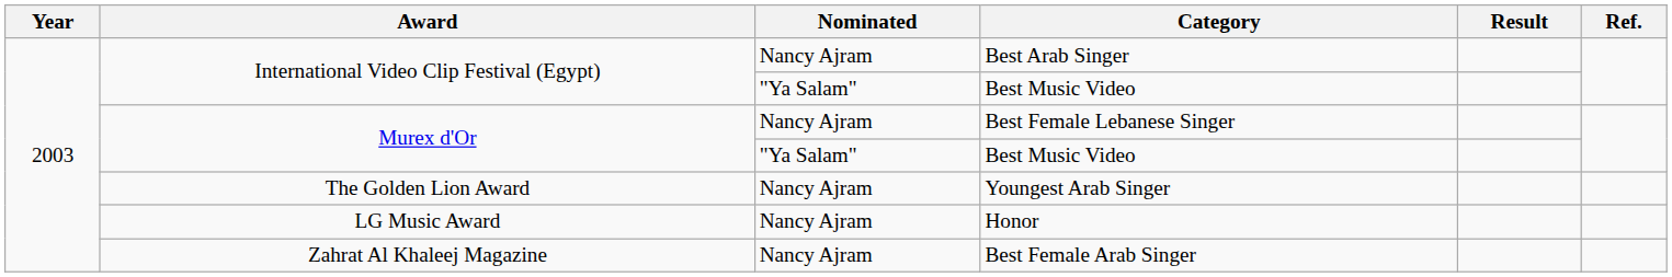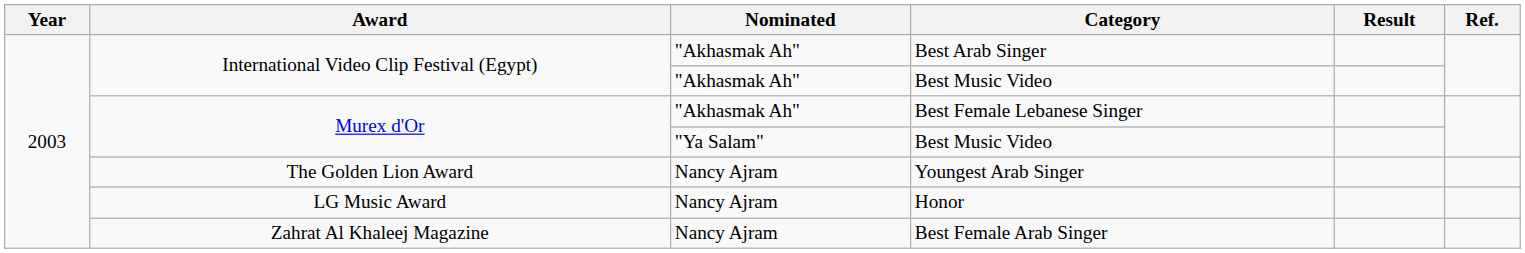 <table class="wikitable" style="width:100%;">
 <tr>
 <th>Year</th>
 <th>Award</th>
 <th>Nominated</th>
 <th>Category</th>
 <th>Result</th>
 <th>Ref.</th>
 </tr>
 <tr>
 <td rowspan="7" align="center">2003</td>
 <td rowspan="2" align="center">International Video Clip Festival (Egypt)</td>
-<td>Nancy Ajram</td>
+<td>"Akhasmak Ah"</td>
 <td>Best Arab Singer</td>
 <td></td>
 <td rowspan="2" align="center"></td>
 </tr>
 <tr>
-<td>"Ya Salam"</td>
+<td>"Akhasmak Ah"</td>
 <td>Best Music Video</td>
 <td></td>
 </tr>
 <tr>
 <td rowspan="2" align="center"><a href='#'>Murex d'Or</a></td>
-<td>Nancy Ajram</td>
+<td>"Akhasmak Ah"</td>
 <td>Best Female Lebanese Singer</td>
 <td></td>
 <td rowspan="2" align="center"></td>
 </tr>
 <tr>
 <td>"Ya Salam"</td>
 <td>Best Music Video</td>
 <td></td>
 </tr>
 <tr>
 <td align="center">The Golden Lion Award</td>
 <td>Nancy Ajram</td>
 <td>Youngest Arab Singer</td>
 <td></td>
 <td align="center"></td>
 </tr>
 <tr>
 <td align="center">LG Music Award</td>
 <td>Nancy Ajram</td>
 <td>Honor</td>
 <td></td>
 <td align="center"></td>
 </tr>
 <tr>
 <td align="center">Zahrat Al Khaleej Magazine</td>
 <td>Nancy Ajram</td>
 <td>Best Female Arab Singer</td>
 <td></td>
 <td align="center"></td>
 </tr>
 </table>
